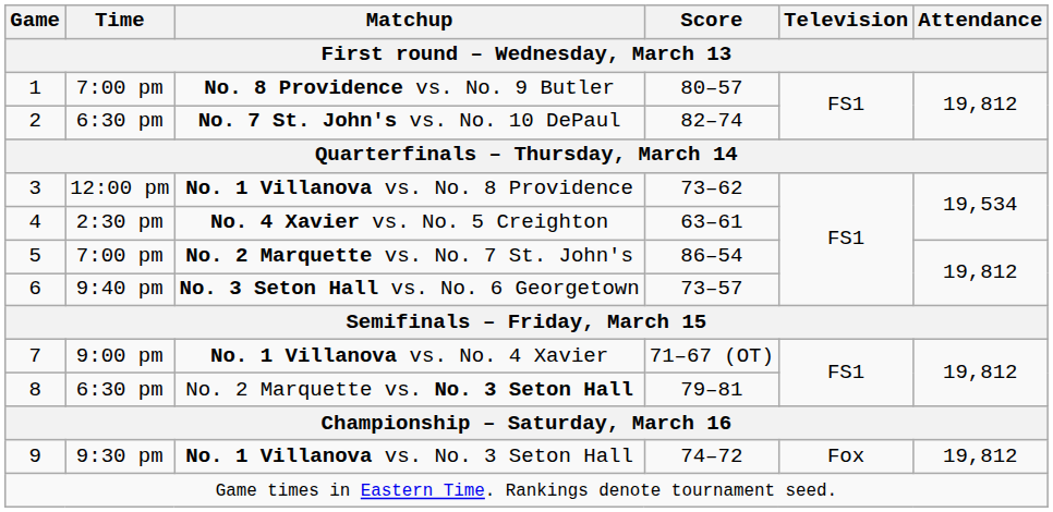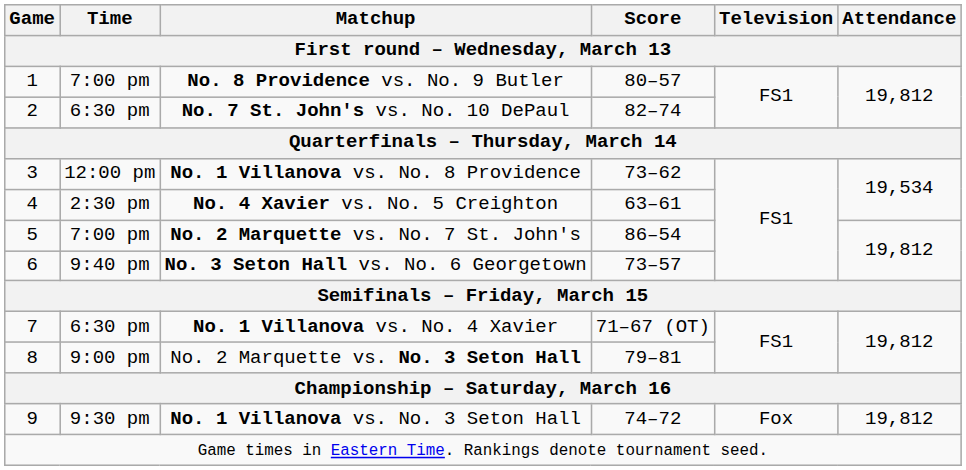 <table class="wikitable" style="font-size: 95%;text-align:center">
 <tr>
 <th>Game</th>
 <th>Time</th>
 <th>Matchup</th>
 <th>Score</th>
 <th>Television</th>
 <th>Attendance</th>
 </tr>
 <tr>
 <th colspan=6>First round – Wednesday, March 13</th>
 </tr>
 <tr>
 <td>1</td>
 <td>7:00 pm</td>
 <td><strong>No. 8 Providence</strong> vs. No. 9 Butler</td>
 <td>80–57</td>
 <td rowspan=2>FS1</td>
 <td rowspan=2>19,812</td>
 </tr>
 <tr>
 <td>2</td>
 <td>6:30 pm</td>
 <td><strong>No. 7 St. John's</strong> vs. No. 10 DePaul</td>
 <td>82–74</td>
 </tr>
 <tr>
 <th colspan=6>Quarterfinals – Thursday, March 14</th>
 </tr>
 <tr>
 <td>3</td>
 <td>12:00 pm</td>
 <td><strong>No. 1 Villanova</strong> vs. No. 8 Providence</td>
 <td>73–62</td>
 <td rowspan=4>FS1</td>
 <td rowspan=2>19,534</td>
 </tr>
 <tr>
 <td>4</td>
 <td>2:30 pm</td>
 <td><strong>No. 4 Xavier</strong> vs. No. 5 Creighton</td>
 <td>63–61</td>
 </tr>
 <tr>
 <td>5</td>
 <td>7:00 pm</td>
 <td><strong>No. 2 Marquette</strong> vs. No. 7 St. John's</td>
 <td>86–54</td>
 <td rowspan=2>19,812</td>
 </tr>
 <tr>
 <td>6</td>
 <td>9:40 pm</td>
 <td><strong>No. 3 Seton Hall</strong> vs. No. 6 Georgetown</td>
 <td>73–57</td>
 </tr>
 <tr>
 <th colspan=6>Semifinals – Friday, March 15</th>
 </tr>
 <tr>
 <td>7</td>
-<td>9:00 pm</td>
+<td>6:30 pm</td>
 <td><strong>No. 1 Villanova</strong> vs. No. 4 Xavier</td>
 <td>71–67 (OT)</td>
 <td rowspan=2>FS1</td>
 <td rowspan=2>19,812</td>
 </tr>
 <tr>
 <td>8</td>
-<td>6:30 pm</td>
+<td>9:00 pm</td>
 <td>No. 2 Marquette vs. <strong>No. 3 Seton Hall</strong></td>
 <td>79–81</td>
 </tr>
 <tr>
 <th colspan=6>Championship – Saturday, March 16</th>
 </tr>
 <tr>
 <td>9</td>
 <td>9:30 pm</td>
 <td><strong>No. 1 Villanova</strong> vs. No. 3 Seton Hall</td>
 <td>74–72</td>
 <td>Fox</td>
 <td>19,812</td>
 </tr>
 <tr>
 <td colspan=6><small>Game times in <a href='#'>Eastern Time</a>. Rankings denote tournament seed.</small></td>
 </tr>
 </table>
